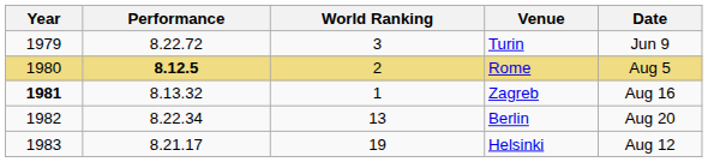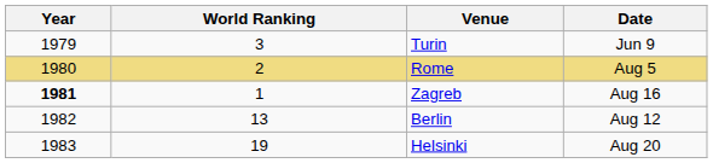 <table class="wikitable" width=50% style="font-size:90%; text-align:center;">
 <tr>
 <th>Year</th>
-<th>Performance</th>
 <th>World Ranking</th>
 <th>Venue</th>
 <th>Date</th>
 </tr>
 <tr>
 <td>1979</td>
-<td>8.22.72</td>
 <td>3</td>
 <td align=left> <a href='#'>Turin</a></td>
 <td>Jun 9</td>
 </tr>
 <tr bgcolor=#F0DC82>
 <td>1980</td>
-<td><strong>8.12.5</strong></td>
 <td>2</td>
 <td align=left> <a href='#'>Rome</a></td>
 <td>Aug 5</td>
 </tr>
 <tr>
 <td><strong>1981</strong></td>
-<td>8.13.32</td>
 <td>1</td>
 <td align=left> <a href='#'>Zagreb</a></td>
 <td>Aug 16</td>
 </tr>
 <tr>
 <td>1982</td>
-<td>8.22.34</td>
 <td>13</td>
 <td align=left> <a href='#'>Berlin</a></td>
-<td>Aug 20</td>
+<td>Aug 12</td>
 </tr>
 <tr>
 <td>1983</td>
-<td>8.21.17</td>
 <td>19</td>
 <td align=left> <a href='#'>Helsinki</a></td>
-<td>Aug 12</td>
+<td>Aug 20</td>
 </tr>
 </table>
